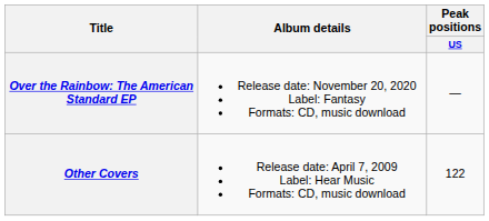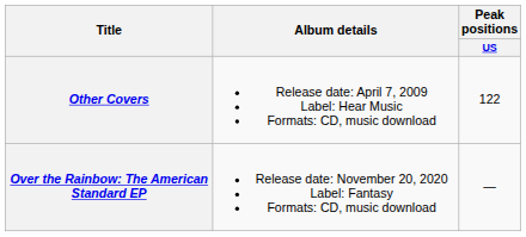 <table class="wikitable plainrowheaders" style="text-align:center;">
 <tr>
 <th rowspan="2" style="width:16em;">Title</th>
 <th rowspan="2" style="width:19em;">Album details</th>
 <th colspan="1">Peak positions</th>
 </tr>
 <tr style="font-size:smaller;">
 <th width="50"><a href='#'>US</a><br></th>
 </tr>
 <tr>
+<th scope="row"><em><a href='#'>Other Covers</a></em></th>
+<td><br><ul><li>Release date: April 7, 2009</li><li>Label: Hear Music</li><li>Formats: CD, music download</li></ul></td>
+<td>122</td>
+</tr>
+<tr>
 <th scope="row"><em><a href='#'>Over the Rainbow: The American Standard EP</a></em></th>
 <td><br><ul><li>Release date: November 20, 2020</li><li>Label: Fantasy</li><li>Formats: CD, music download</li></ul></td>
 <td>—</td>
 </tr>
-<tr>
-<th scope="row"><em><a href='#'>Other Covers</a></em></th>
-<td><br><ul><li>Release date: April 7, 2009</li><li>Label: Hear Music</li><li>Formats: CD, music download</li></ul></td>
-<td>122</td>
-</tr>
 </table>
